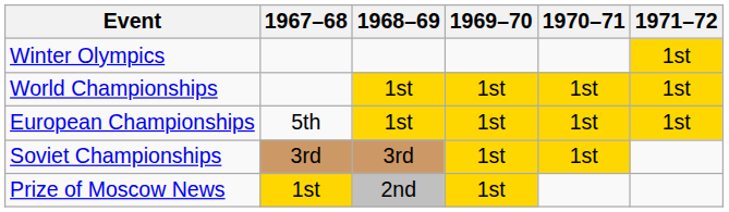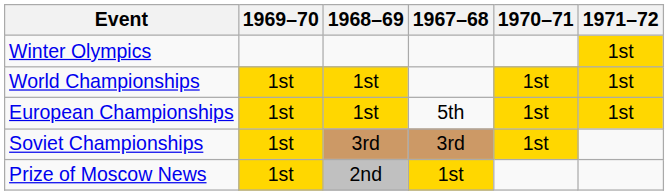 <table class="wikitable" style="text-align:center">
 <tr>
 <th>Event</th>
+<th>1969–70</th>
+<th>1968–69</th>
 <th>1967–68</th>
-<th>1968–69</th>
-<th>1969–70</th>
 <th>1970–71</th>
 <th>1971–72</th>
 </tr>
 <tr>
 <td align=left><a href='#'>Winter Olympics</a></td>
 <td></td>
 <td></td>
 <td></td>
 <td></td>
 <td bgcolor=gold>1st</td>
 </tr>
 <tr>
 <td align=left><a href='#'>World Championships</a></td>
-<td></td>
 <td bgcolor=gold>1st</td>
 <td bgcolor=gold>1st</td>
+<td></td>
 <td bgcolor=gold>1st</td>
 <td bgcolor=gold>1st</td>
 </tr>
 <tr>
 <td align=left><a href='#'>European Championships</a></td>
-<td>5th</td>
 <td bgcolor=gold>1st</td>
 <td bgcolor=gold>1st</td>
+<td>5th</td>
 <td bgcolor=gold>1st</td>
 <td bgcolor=gold>1st</td>
 </tr>
 <tr>
 <td align=left><a href='#'>Soviet Championships</a></td>
+<td bgcolor=gold>1st</td>
 <td bgcolor=cc9966>3rd</td>
 <td bgcolor=cc9966>3rd</td>
-<td bgcolor=gold>1st</td>
 <td bgcolor=gold>1st</td>
 <td></td>
 </tr>
 <tr>
 <td align=left><a href='#'>Prize of Moscow News</a></td>
 <td bgcolor=gold>1st</td>
 <td bgcolor=silver>2nd</td>
 <td bgcolor=gold>1st</td>
 <td></td>
 <td></td>
 </tr>
 </table>
